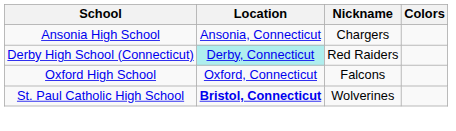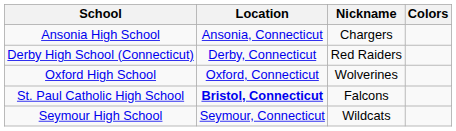 <table class="wikitable sortable" style="text-align:center">
 <tr>
 <th>School</th>
 <th>Location</th>
 <th>Nickname</th>
 <th>Colors</th>
 </tr>
 <tr>
 <td><a href='#'>Ansonia High School</a></td>
 <td><a href='#'>Ansonia, Connecticut</a></td>
 <td>Chargers</td>
 <td> </td>
 </tr>
 <tr>
 <td><a href='#'>Derby High School (Connecticut)</a></td>
-<td style="background: paleturquoise;"><a href='#'>Derby, Connecticut</a></td>
+<td><a href='#'>Derby, Connecticut</a></td>
 <td>Red Raiders</td>
 <td></td>
 </tr>
 <tr>
 <td><a href='#'>Oxford High School</a></td>
 <td><a href='#'>Oxford, Connecticut</a></td>
-<td>Falcons</td>
+<td>Wolverines</td>
 <td> </td>
 </tr>
 <tr>
 <td><a href='#'>St. Paul Catholic High School</a></td>
 <td><strong><a href='#'>Bristol, Connecticut</a></strong></td>
-<td>Wolverines</td>
+<td>Falcons</td>
 <td>  </td>
 </tr>
+<tr>
+<td><a href='#'>Seymour High School</a></td>
+<td><a href='#'>Seymour, Connecticut</a></td>
+<td>Wildcats</td>
+<td> </td>
+</tr>
 </table>
